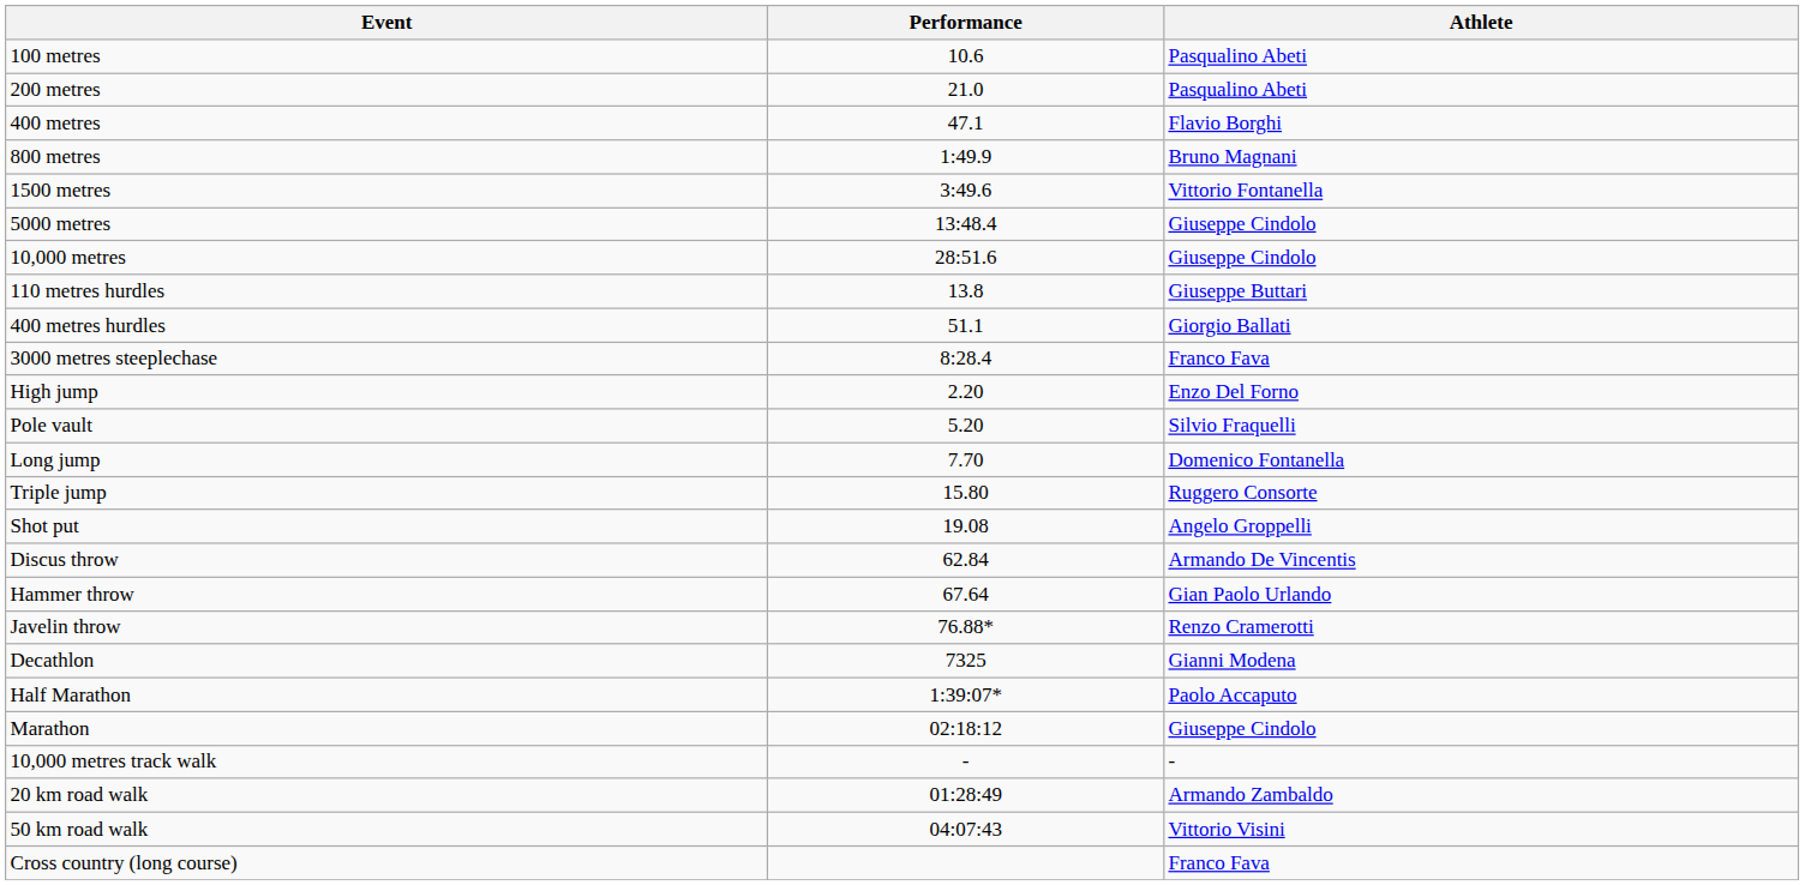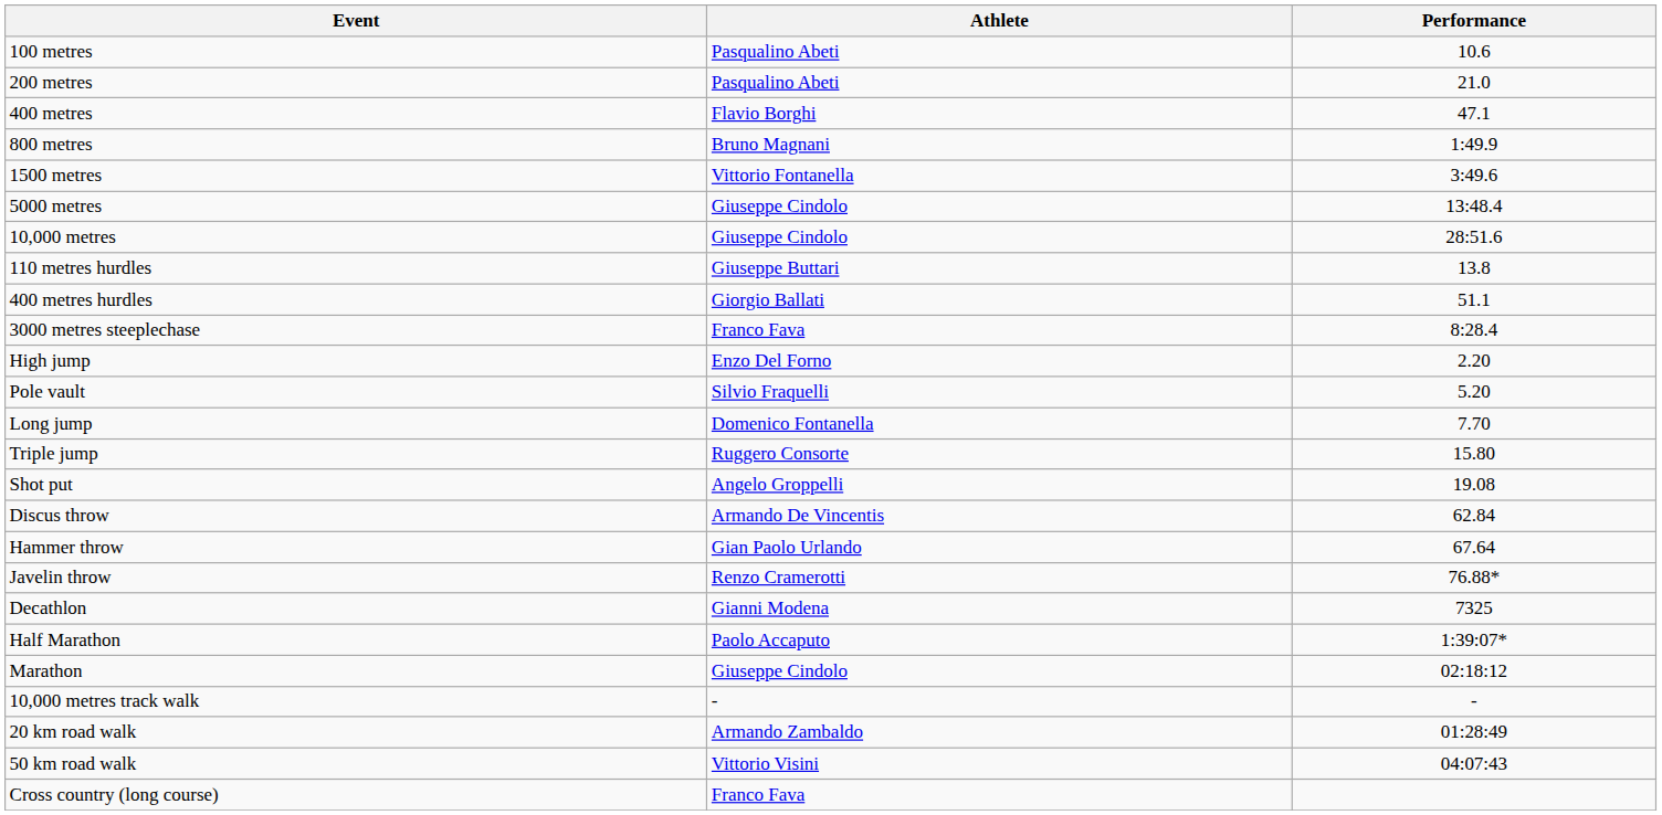 <table class="wikitable" width=80% style="font-size:90%; text-align:left;">
 <tr>
 <th>Event</th>
+<th>Athlete</th>
 <th>Performance</th>
-<th>Athlete</th>
 </tr>
 <tr>
 <td>100 metres</td>
+<td><a href='#'>Pasqualino Abeti</a></td>
 <td align=center>10.6</td>
-<td><a href='#'>Pasqualino Abeti</a></td>
 </tr>
 <tr>
 <td>200 metres</td>
+<td><a href='#'>Pasqualino Abeti</a></td>
 <td align=center>21.0</td>
-<td><a href='#'>Pasqualino Abeti</a></td>
 </tr>
 <tr>
 <td>400 metres</td>
+<td><a href='#'>Flavio Borghi</a></td>
 <td align=center>47.1</td>
-<td><a href='#'>Flavio Borghi</a></td>
 </tr>
 <tr>
 <td>800 metres</td>
+<td><a href='#'>Bruno Magnani</a></td>
 <td align=center>1:49.9</td>
-<td><a href='#'>Bruno Magnani</a></td>
 </tr>
 <tr>
 <td>1500 metres</td>
+<td><a href='#'>Vittorio Fontanella</a></td>
 <td align=center>3:49.6</td>
-<td><a href='#'>Vittorio Fontanella</a></td>
 </tr>
 <tr>
 <td>5000 metres</td>
+<td><a href='#'>Giuseppe Cindolo</a></td>
 <td align=center>13:48.4</td>
-<td><a href='#'>Giuseppe Cindolo</a></td>
 </tr>
 <tr>
 <td>10,000 metres</td>
+<td><a href='#'>Giuseppe Cindolo</a></td>
 <td align=center>28:51.6</td>
-<td><a href='#'>Giuseppe Cindolo</a></td>
 </tr>
 <tr>
 <td>110 metres hurdles</td>
+<td><a href='#'>Giuseppe Buttari</a></td>
 <td align=center>13.8</td>
-<td><a href='#'>Giuseppe Buttari</a></td>
 </tr>
 <tr>
 <td>400 metres hurdles</td>
+<td><a href='#'>Giorgio Ballati</a></td>
 <td align=center>51.1</td>
-<td><a href='#'>Giorgio Ballati</a></td>
 </tr>
 <tr>
 <td>3000 metres steeplechase</td>
+<td><a href='#'>Franco Fava</a></td>
 <td align=center>8:28.4</td>
-<td><a href='#'>Franco Fava</a></td>
 </tr>
 <tr>
 <td>High jump</td>
+<td><a href='#'>Enzo Del Forno</a></td>
 <td align=center>2.20</td>
-<td><a href='#'>Enzo Del Forno</a></td>
 </tr>
 <tr>
 <td>Pole vault</td>
+<td><a href='#'>Silvio Fraquelli</a></td>
 <td align=center>5.20</td>
-<td><a href='#'>Silvio Fraquelli</a></td>
 </tr>
 <tr>
 <td>Long jump</td>
+<td><a href='#'>Domenico Fontanella</a></td>
 <td align=center>7.70</td>
-<td><a href='#'>Domenico Fontanella</a></td>
 </tr>
 <tr>
 <td>Triple jump</td>
+<td><a href='#'>Ruggero Consorte</a></td>
 <td align=center>15.80</td>
-<td><a href='#'>Ruggero Consorte</a></td>
 </tr>
 <tr>
 <td>Shot put</td>
+<td><a href='#'>Angelo Groppelli</a></td>
 <td align=center>19.08</td>
-<td><a href='#'>Angelo Groppelli</a></td>
 </tr>
 <tr>
 <td>Discus throw</td>
+<td><a href='#'>Armando De Vincentis</a></td>
 <td align=center>62.84</td>
-<td><a href='#'>Armando De Vincentis</a></td>
 </tr>
 <tr>
 <td>Hammer throw</td>
+<td><a href='#'>Gian Paolo Urlando</a></td>
 <td align=center>67.64</td>
-<td><a href='#'>Gian Paolo Urlando</a></td>
 </tr>
 <tr>
 <td>Javelin throw</td>
+<td><a href='#'>Renzo Cramerotti</a></td>
 <td align=center>76.88*</td>
-<td><a href='#'>Renzo Cramerotti</a></td>
 </tr>
 <tr>
 <td>Decathlon</td>
+<td><a href='#'>Gianni Modena</a></td>
 <td align=center>7325</td>
-<td><a href='#'>Gianni Modena</a></td>
 </tr>
 <tr>
 <td>Half Marathon</td>
+<td><a href='#'>Paolo Accaputo</a></td>
 <td align=center>1:39:07*</td>
-<td><a href='#'>Paolo Accaputo</a></td>
 </tr>
 <tr>
 <td>Marathon</td>
+<td><a href='#'>Giuseppe Cindolo</a></td>
 <td align=center>02:18:12</td>
-<td><a href='#'>Giuseppe Cindolo</a></td>
 </tr>
 <tr>
 <td>10,000 metres track walk</td>
+<td>-</td>
 <td align=center>-</td>
-<td>-</td>
 </tr>
 <tr>
 <td>20 km road walk</td>
+<td><a href='#'>Armando Zambaldo</a></td>
 <td align=center>01:28:49</td>
-<td><a href='#'>Armando Zambaldo</a></td>
 </tr>
 <tr>
 <td>50 km road walk</td>
+<td><a href='#'>Vittorio Visini</a></td>
 <td align=center>04:07:43</td>
-<td><a href='#'>Vittorio Visini</a></td>
 </tr>
 <tr>
 <td>Cross country (long course)</td>
+<td><a href='#'>Franco Fava</a></td>
 <td align=center></td>
-<td><a href='#'>Franco Fava</a></td>
 </tr>
 </table>
